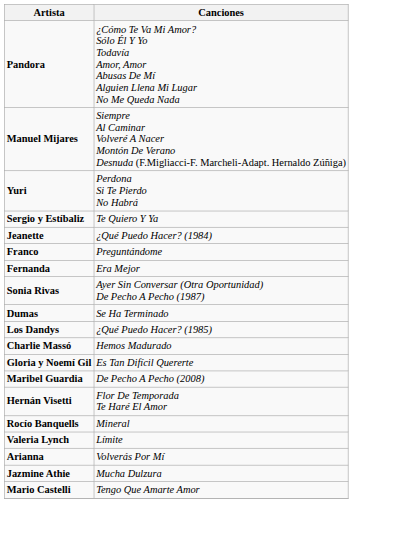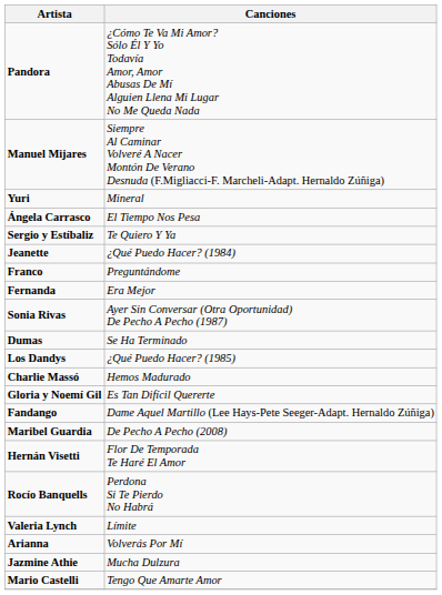 <table class="wikitable">
 <tr>
 <th>Artista</th>
 <th>Canciones</th>
 </tr>
 <tr>
 <td><strong>Pandora</strong></td>
 <td><em>¿Cómo Te Va Mi Amor?</em><br><em>Sólo Él Y Yo</em><br><em>Todavía</em><br><em>Amor, Amor</em><br><em>Abusas De Mí</em><br><em>Alguien Llena Mi Lugar</em><br><em>No Me Queda Nada</em></td>
 </tr>
 <tr>
 <td><strong>Manuel Mijares</strong></td>
 <td><em>Siempre</em><br><em>Al Caminar</em><br><em>Volveré A Nacer</em><br><em>Montón De Verano</em><br><em>Desnuda</em> (F.Migliacci-F. Marcheli-Adapt. Hernaldo Zúñiga)</td>
 </tr>
 <tr>
 <td><strong>Yuri</strong></td>
-<td><em>Perdona</em><br><em>Si Te Pierdo</em><br><em>No Habrá</em></td>
+<td><em>Mineral</em></td>
+</tr>
+<tr>
+<td><strong>Ángela Carrasco</strong></td>
+<td><em>El Tiempo Nos Pesa</em></td>
 </tr>
 <tr>
 <td><strong>Sergio y Estíbaliz</strong></td>
 <td><em>Te Quiero Y Ya</em></td>
 </tr>
 <tr>
 <td><strong>Jeanette</strong></td>
 <td><em>¿Qué Puedo Hacer? (1984)</em></td>
 </tr>
 <tr>
 <td><strong>Franco</strong></td>
 <td><em>Preguntándome</em></td>
 </tr>
 <tr>
 <td><strong>Fernanda</strong></td>
 <td><em>Era Mejor</em></td>
 </tr>
 <tr>
 <td><strong>Sonia Rivas</strong></td>
 <td><em>Ayer Sin Conversar (Otra Oportunidad)</em><br><em>De Pecho A Pecho (1987)</em></td>
 </tr>
 <tr>
 <td><strong>Dumas</strong></td>
 <td><em>Se Ha Terminado</em></td>
 </tr>
 <tr>
 <td><strong>Los Dandys</strong></td>
 <td><em>¿Qué Puedo Hacer? (1985)</em></td>
 </tr>
 <tr>
 <td><strong>Charlie Massó</strong></td>
 <td><em>Hemos Madurado</em></td>
 </tr>
 <tr>
 <td><strong>Gloria y Noemí Gil</strong></td>
 <td><em>Es Tan Difícil Quererte</em></td>
 </tr>
 <tr>
+<td><strong>Fandango</strong></td>
+<td><em>Dame Aquel Martillo</em> (Lee Hays-Pete Seeger-Adapt. Hernaldo Zúñiga)</td>
+</tr>
+<tr>
 <td><strong>Maribel Guardia</strong></td>
 <td><em>De Pecho A Pecho (2008)</em></td>
 </tr>
 <tr>
 <td><strong>Hernán Visetti</strong></td>
 <td><em>Flor De Temporada</em><br><em>Te Haré El Amor</em></td>
 </tr>
 <tr>
 <td><strong>Rocío Banquells</strong></td>
-<td><em>Mineral</em></td>
+<td><em>Perdona</em><br><em>Si Te Pierdo</em><br><em>No Habrá</em></td>
 </tr>
 <tr>
 <td><strong>Valeria Lynch</strong></td>
 <td><em>Límite</em></td>
 </tr>
 <tr>
 <td><strong>Arianna</strong></td>
 <td><em>Volverás Por Mí</em></td>
 </tr>
 <tr>
 <td><strong>Jazmine Athie</strong></td>
 <td><em>Mucha Dulzura</em></td>
 </tr>
 <tr>
 <td><strong>Mario Castelli</strong></td>
 <td><em>Tengo Que Amarte Amor</em></td>
 </tr>
 <tr>
 </tr>
 </table>
